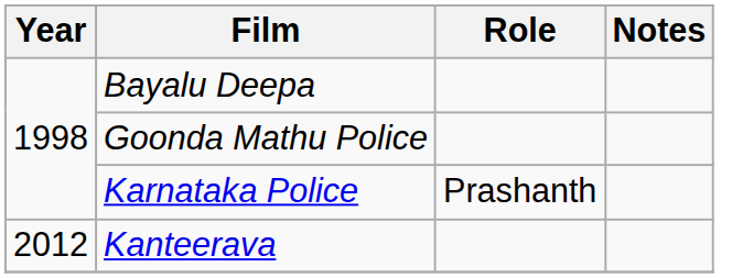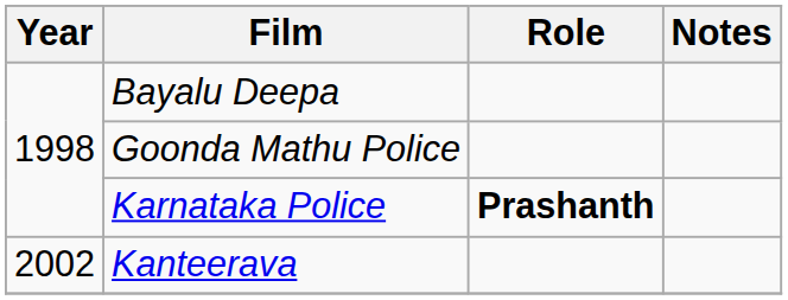 <table class="wikitable plainrowheaders sortable" style="margin-right: 0;">
 <tr>
 <th scope="col">Year</th>
 <th scope="col">Film</th>
 <th scope="col">Role</th>
 <th scope="col" class="unsortable">Notes</th>
 </tr>
 <tr>
 <td rowspan="3">1998</td>
 <td><em>Bayalu Deepa</em></td>
 <td></td>
 <td></td>
 </tr>
 <tr>
 <td><em>Goonda Mathu Police</em></td>
 <td></td>
 <td></td>
 </tr>
 <tr>
 <td><em><a href='#'>Karnataka Police</a></em></td>
-<td>Prashanth</td>
+<td><strong>Prashanth</strong></td>
 <td></td>
 </tr>
 <tr>
-<td>2012</td>
+<td>2002</td>
 <td><em><a href='#'>Kanteerava</a></em></td>
 <td></td>
 <td></td>
 </tr>
 <tr>
 </tr>
 </table>
